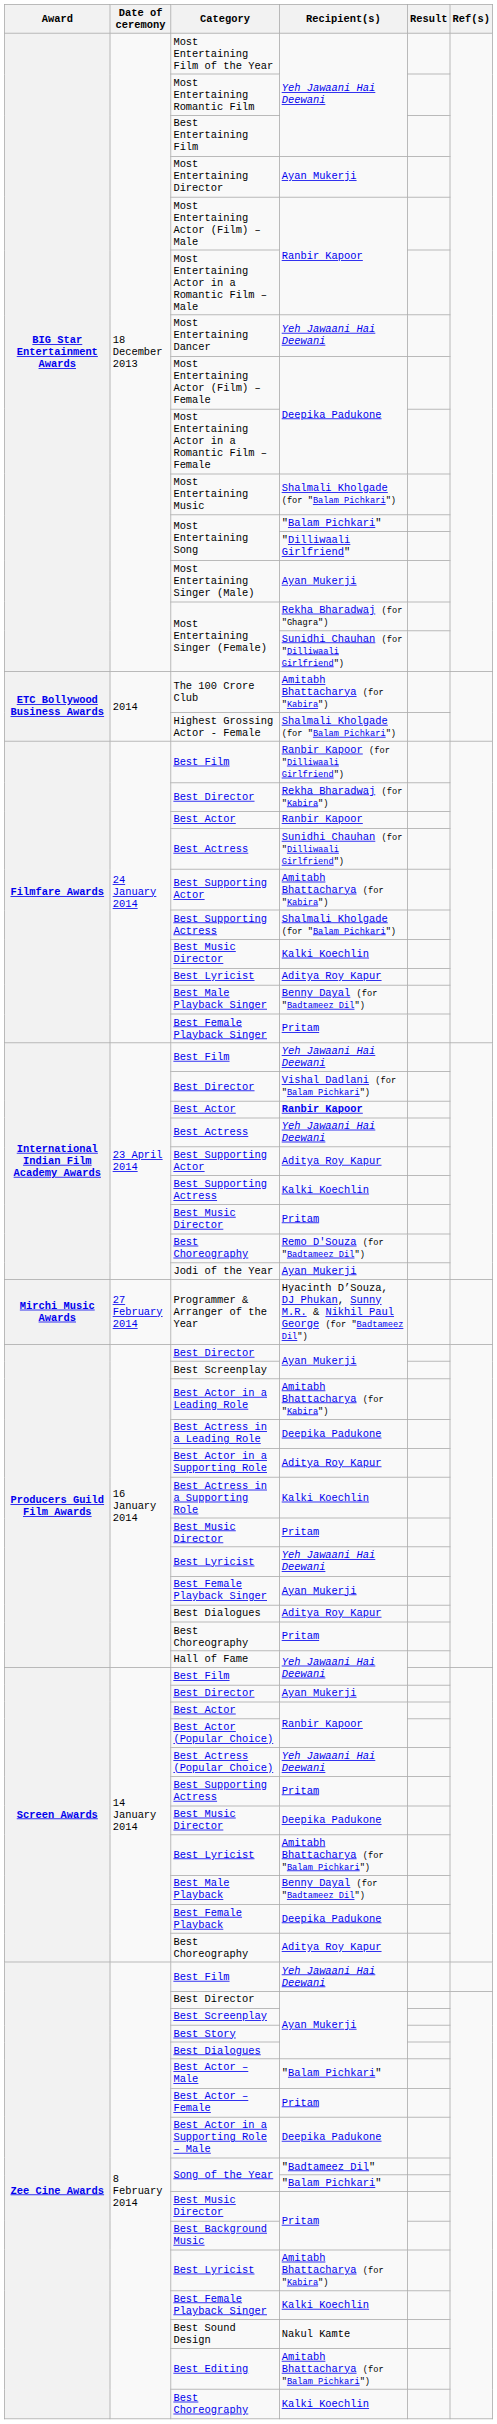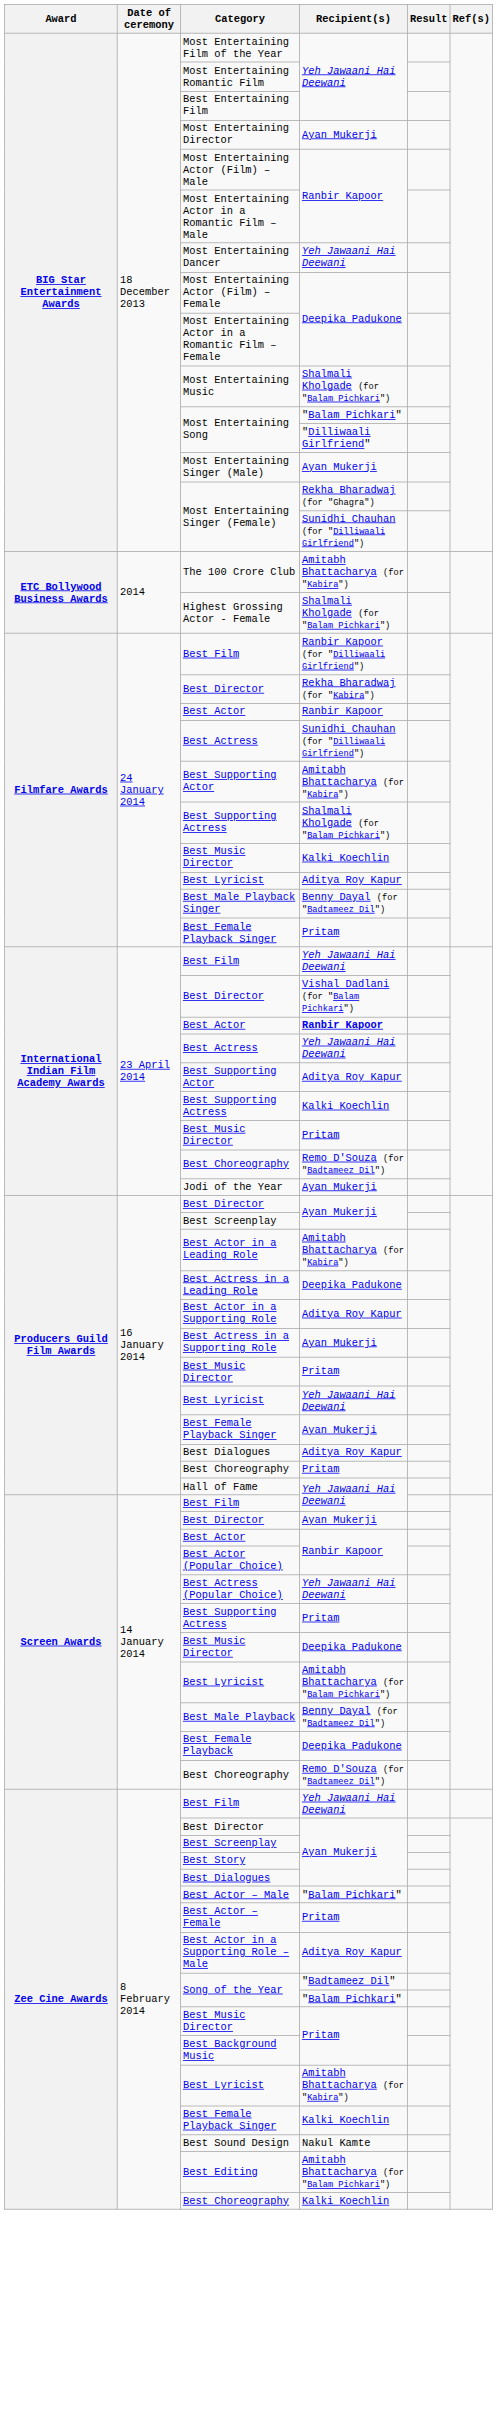 <table class="wikitable sortable plainrowheaders">
 <tr>
 <th>Award</th>
 <th>Date of ceremony</th>
 <th>Category</th>
 <th>Recipient(s)</th>
 <th>Result</th>
 <th class="unsortable">Ref(s)</th>
 </tr>
 <tr>
 <th scope="row" rowspan="15"><a href='#'>BIG Star Entertainment Awards</a></th>
 <td rowspan="15">18 December 2013</td>
 <td>Most Entertaining Film of the Year</td>
 <td rowspan="3"><em><a href='#'>Yeh Jawaani Hai Deewani</a></em></td>
 <td></td>
 <td rowspan="15"></td>
 </tr>
 <tr>
 <td>Most Entertaining Romantic Film</td>
 <td></td>
 </tr>
 <tr>
 <td>Best Entertaining Film</td>
 <td></td>
 </tr>
 <tr>
 <td>Most Entertaining Director</td>
 <td><a href='#'>Ayan Mukerji</a></td>
 <td></td>
 </tr>
 <tr>
 <td>Most Entertaining Actor (Film) – Male</td>
 <td rowspan="2"><a href='#'>Ranbir Kapoor</a></td>
 <td></td>
 </tr>
 <tr>
 <td>Most Entertaining Actor in a Romantic Film – Male</td>
 <td></td>
 </tr>
 <tr>
 <td>Most Entertaining Dancer</td>
 <td><em><a href='#'>Yeh Jawaani Hai Deewani</a></em></td>
 <td></td>
 </tr>
 <tr>
 <td>Most Entertaining Actor (Film) – Female</td>
 <td rowspan="2"><a href='#'>Deepika Padukone</a></td>
 <td></td>
 </tr>
 <tr>
 <td>Most Entertaining Actor in a Romantic Film – Female</td>
 <td></td>
 </tr>
 <tr>
 <td>Most Entertaining Music</td>
 <td><a href='#'>Shalmali Kholgade</a> <small>(for "<a href='#'>Balam Pichkari</a>")</small></td>
 <td></td>
 </tr>
 <tr>
 <td rowspan="2">Most Entertaining Song</td>
 <td>"<a href='#'>Balam Pichkari</a>"</td>
 <td></td>
 </tr>
 <tr>
 <td>"<a href='#'>Dilliwaali Girlfriend</a>"</td>
 <td></td>
 </tr>
 <tr>
 <td>Most Entertaining Singer (Male)</td>
 <td><a href='#'>Ayan Mukerji</a></td>
 <td></td>
 </tr>
 <tr>
 <td rowspan="2">Most Entertaining Singer (Female)</td>
 <td><a href='#'>Rekha Bharadwaj</a> <small>(for "Ghagra")</small></td>
 <td></td>
 </tr>
 <tr>
 <td><a href='#'>Sunidhi Chauhan</a> <small>(for "<a href='#'>Dilliwaali Girlfriend</a>")</small></td>
 <td></td>
 </tr>
 <tr>
 <th scope="row" rowspan="2"><a href='#'>ETC Bollywood Business Awards</a></th>
 <td rowspan="2">2014</td>
 <td>The 100 Crore Club</td>
 <td><a href='#'>Amitabh Bhattacharya</a> <small>(for "<a href='#'>Kabira</a>")</small></td>
 <td></td>
 <td rowspan="2"></td>
 </tr>
 <tr>
 <td>Highest Grossing Actor - Female</td>
 <td><a href='#'>Shalmali Kholgade</a> <small>(for "<a href='#'>Balam Pichkari</a>")</small></td>
 <td></td>
 </tr>
 <tr>
 <th scope="row" rowspan="10"><a href='#'>Filmfare Awards</a></th>
 <td rowspan="10"><a href='#'>24 January 2014</a></td>
 <td><a href='#'>Best Film</a></td>
 <td><a href='#'>Ranbir Kapoor</a> <small>(for "<a href='#'>Dilliwaali Girlfriend</a>")</small></td>
 <td></td>
 <td rowspan="10"></td>
 </tr>
 <tr>
 <td><a href='#'>Best Director</a></td>
 <td><a href='#'>Rekha Bharadwaj</a> <small>(for "<a href='#'>Kabira</a>")</small></td>
 <td></td>
 </tr>
 <tr>
 <td><a href='#'>Best Actor</a></td>
 <td><a href='#'>Ranbir Kapoor</a></td>
 <td></td>
 </tr>
 <tr>
 <td><a href='#'>Best Actress</a></td>
 <td><a href='#'>Sunidhi Chauhan</a> <small>(for "<a href='#'>Dilliwaali Girlfriend</a>")</small></td>
 <td></td>
 </tr>
 <tr>
 <td><a href='#'>Best Supporting Actor</a></td>
 <td><a href='#'>Amitabh Bhattacharya</a> <small>(for "<a href='#'>Kabira</a>")</small></td>
 <td></td>
 </tr>
 <tr>
 <td><a href='#'>Best Supporting Actress</a></td>
 <td><a href='#'>Shalmali Kholgade</a> <small>(for "<a href='#'>Balam Pichkari</a>")</small></td>
 <td></td>
 </tr>
 <tr>
 <td><a href='#'>Best Music Director</a></td>
 <td><a href='#'>Kalki Koechlin</a></td>
 <td></td>
 </tr>
 <tr>
 <td><a href='#'>Best Lyricist</a></td>
 <td><a href='#'>Aditya Roy Kapur</a></td>
 <td></td>
 </tr>
 <tr>
 <td><a href='#'>Best Male Playback Singer</a></td>
 <td><a href='#'>Benny Dayal</a> <small>(for "<a href='#'>Badtameez Dil</a>")</small></td>
 <td></td>
 </tr>
 <tr>
 <td><a href='#'>Best Female Playback Singer</a></td>
 <td><a href='#'>Pritam</a></td>
 <td></td>
 </tr>
 <tr>
 <th scope="row" rowspan="9"><a href='#'>International Indian Film Academy Awards</a></th>
 <td rowspan="9"><a href='#'>23 April 2014</a></td>
 <td><a href='#'>Best Film</a></td>
 <td><em><a href='#'>Yeh Jawaani Hai Deewani</a></em></td>
 <td></td>
 <td rowspan="9"></td>
 </tr>
 <tr>
 <td><a href='#'>Best Director</a></td>
 <td><a href='#'>Vishal Dadlani</a> <small>(for "<a href='#'>Balam Pichkari</a>")</small></td>
 <td></td>
 </tr>
 <tr>
 <td><a href='#'>Best Actor</a></td>
 <td><strong><a href='#'>Ranbir Kapoor</a></strong></td>
 <td></td>
 </tr>
 <tr>
 <td><a href='#'>Best Actress</a></td>
 <td><em><a href='#'>Yeh Jawaani Hai Deewani</a></em></td>
 <td></td>
 </tr>
 <tr>
 <td><a href='#'>Best Supporting Actor</a></td>
 <td><a href='#'>Aditya Roy Kapur</a></td>
 <td></td>
 </tr>
 <tr>
 <td><a href='#'>Best Supporting Actress</a></td>
 <td><a href='#'>Kalki Koechlin</a></td>
 <td></td>
 </tr>
 <tr>
 <td><a href='#'>Best Music Director</a></td>
 <td><a href='#'>Pritam</a></td>
 <td></td>
 </tr>
 <tr>
 <td><a href='#'>Best Choreography</a></td>
 <td><a href='#'>Remo D'Souza</a> <small>(for "<a href='#'>Badtameez Dil</a>")</small></td>
 <td></td>
 </tr>
 <tr>
 <td>Jodi of the Year</td>
 <td><a href='#'>Ayan Mukerji</a></td>
 <td></td>
 </tr>
 <tr>
-<th scope="row"><a href='#'>Mirchi Music Awards</a></th>
-<td><a href='#'>27 February 2014</a></td>
-<td>Programmer & Arranger of the Year</td>
-<td>Hyacinth D’Souza, <a href='#'>DJ Phukan</a>, <a href='#'>Sunny M.R.</a> & <a href='#'>Nikhil Paul George</a> <small>(for "<a href='#'>Badtameez Dil</a>")</small></td>
-<td></td>
-<td></td>
-</tr>
-<tr>
 <th scope="row" rowspan="12"><a href='#'>Producers Guild Film Awards</a></th>
 <td rowspan="12">16 January 2014</td>
 <td><a href='#'>Best Director</a></td>
 <td rowspan="2"><a href='#'>Ayan Mukerji</a></td>
 <td></td>
 <td rowspan="12"></td>
 </tr>
 <tr>
 <td>Best Screenplay</td>
 <td></td>
 </tr>
 <tr>
 <td><a href='#'>Best Actor in a Leading Role</a></td>
 <td><a href='#'>Amitabh Bhattacharya</a> <small>(for "<a href='#'>Kabira</a>")</small></td>
 <td></td>
 </tr>
 <tr>
 <td><a href='#'>Best Actress in a Leading Role</a></td>
 <td><a href='#'>Deepika Padukone</a></td>
 <td></td>
 </tr>
 <tr>
 <td><a href='#'>Best Actor in a Supporting Role</a></td>
 <td><a href='#'>Aditya Roy Kapur</a></td>
 <td></td>
 </tr>
 <tr>
 <td><a href='#'>Best Actress in a Supporting Role</a></td>
-<td><a href='#'>Kalki Koechlin</a></td>
+<td><a href='#'>Ayan Mukerji</a></td>
 <td></td>
 </tr>
 <tr>
 <td><a href='#'>Best Music Director</a></td>
 <td><a href='#'>Pritam</a></td>
 <td></td>
 </tr>
 <tr>
 <td><a href='#'>Best Lyricist</a></td>
 <td><em><a href='#'>Yeh Jawaani Hai Deewani</a></em></td>
 <td></td>
 </tr>
 <tr>
 <td><a href='#'>Best Female Playback Singer</a></td>
 <td><a href='#'>Ayan Mukerji</a></td>
 <td></td>
 </tr>
 <tr>
 <td>Best Dialogues</td>
 <td><a href='#'>Aditya Roy Kapur</a></td>
 <td></td>
 </tr>
 <tr>
 <td>Best Choreography</td>
 <td><a href='#'>Pritam</a></td>
 <td></td>
 </tr>
 <tr>
 <td>Hall of Fame</td>
 <td rowspan=" 2"><em><a href='#'>Yeh Jawaani Hai Deewani</a></em></td>
 <td></td>
 </tr>
 <tr>
 <th scope="row" rowspan="11"><a href='#'>Screen Awards</a></th>
 <td rowspan="11">14 January 2014</td>
 <td><a href='#'>Best Film</a></td>
 <td></td>
 <td rowspan="11"></td>
 </tr>
 <tr>
 <td><a href='#'>Best Director</a></td>
 <td><a href='#'>Ayan Mukerji</a></td>
 <td></td>
 </tr>
 <tr>
 <td><a href='#'>Best Actor</a></td>
 <td rowspan="2"><a href='#'>Ranbir Kapoor</a></td>
 <td></td>
 </tr>
 <tr>
 <td><a href='#'>Best Actor (Popular Choice)</a></td>
 <td></td>
 </tr>
 <tr>
 <td><a href='#'>Best Actress (Popular Choice)</a></td>
 <td><em><a href='#'>Yeh Jawaani Hai Deewani</a></em></td>
 <td></td>
 </tr>
 <tr>
 <td><a href='#'>Best Supporting Actress</a></td>
 <td><a href='#'>Pritam</a></td>
 <td></td>
 </tr>
 <tr>
 <td><a href='#'>Best Music Director</a></td>
 <td><a href='#'>Deepika Padukone</a></td>
 <td></td>
 </tr>
 <tr>
 <td><a href='#'>Best Lyricist</a></td>
 <td><a href='#'>Amitabh Bhattacharya</a> <small>(for "<a href='#'>Balam Pichkari</a>")</small></td>
 <td></td>
 </tr>
 <tr>
 <td><a href='#'>Best Male Playback</a></td>
 <td><a href='#'>Benny Dayal</a> <small>(for "<a href='#'>Badtameez Dil</a>")</small></td>
 <td></td>
 </tr>
 <tr>
 <td><a href='#'>Best Female Playback</a></td>
 <td><a href='#'>Deepika Padukone</a></td>
 <td></td>
 </tr>
 <tr>
 <td>Best Choreography</td>
-<td><a href='#'>Aditya Roy Kapur</a></td>
+<td><a href='#'>Remo D'Souza</a> <small>(for "<a href='#'>Badtameez Dil</a>")</small></td>
 <td></td>
 </tr>
 <tr>
 <th scope="row" rowspan="17"><a href='#'>Zee Cine Awards</a></th>
 <td rowspan="17">8 February 2014</td>
 <td><a href='#'>Best Film</a></td>
 <td><em><a href='#'>Yeh Jawaani Hai Deewani</a></em></td>
 <td></td>
 </tr>
 <tr>
 <td>Best Director</td>
 <td rowspan="4"><a href='#'>Ayan Mukerji</a></td>
 <td></td>
 <td rowspan="17"></td>
 </tr>
 <tr>
 <td><a href='#'>Best Screenplay</a></td>
 <td></td>
 </tr>
 <tr>
 <td><a href='#'>Best Story</a></td>
 <td></td>
 </tr>
 <tr>
 <td><a href='#'>Best Dialogues</a></td>
 <td></td>
 </tr>
 <tr>
 <td><a href='#'>Best Actor – Male</a></td>
 <td>"<a href='#'>Balam Pichkari</a>"</td>
 <td></td>
 </tr>
 <tr>
 <td><a href='#'>Best Actor – Female</a></td>
 <td><a href='#'>Pritam</a></td>
 <td></td>
 </tr>
 <tr>
 <td><a href='#'>Best Actor in a Supporting Role – Male</a></td>
-<td><a href='#'>Deepika Padukone</a></td>
+<td><a href='#'>Aditya Roy Kapur</a></td>
 <td></td>
 </tr>
 <tr>
 <td rowspan="2"><a href='#'>Song of the Year</a></td>
 <td>"<a href='#'>Badtameez Dil</a>"</td>
 <td></td>
 </tr>
 <tr>
 <td>"<a href='#'>Balam Pichkari</a>"</td>
 <td></td>
 </tr>
 <tr>
 <td><a href='#'>Best Music Director</a></td>
 <td rowspan="2"><a href='#'>Pritam</a></td>
 <td></td>
 </tr>
 <tr>
 <td><a href='#'>Best Background Music</a></td>
 <td></td>
 </tr>
 <tr>
 <td><a href='#'>Best Lyricist</a></td>
 <td><a href='#'>Amitabh Bhattacharya</a> <small>(for "<a href='#'>Kabira</a>")</small></td>
 <td></td>
 </tr>
 <tr>
 <td><a href='#'>Best Female Playback Singer</a></td>
 <td><a href='#'>Kalki Koechlin</a></td>
 <td></td>
 </tr>
 <tr>
 <td>Best Sound Design</td>
 <td>Nakul Kamte</td>
 <td></td>
 </tr>
 <tr>
 <td><a href='#'>Best Editing</a></td>
 <td><a href='#'>Amitabh Bhattacharya</a> <small>(for "<a href='#'>Balam Pichkari</a>")</small></td>
 <td></td>
 </tr>
 <tr>
 <td><a href='#'>Best Choreography</a></td>
 <td><a href='#'>Kalki Koechlin</a></td>
 <td></td>
 </tr>
 </table>
